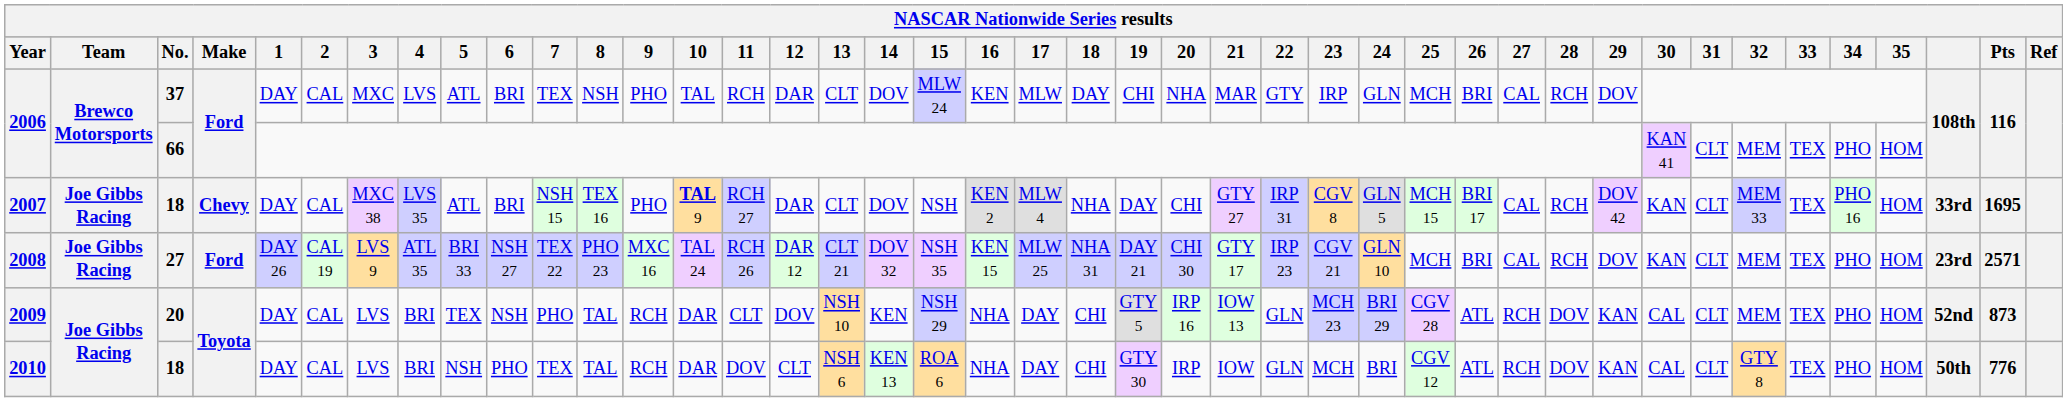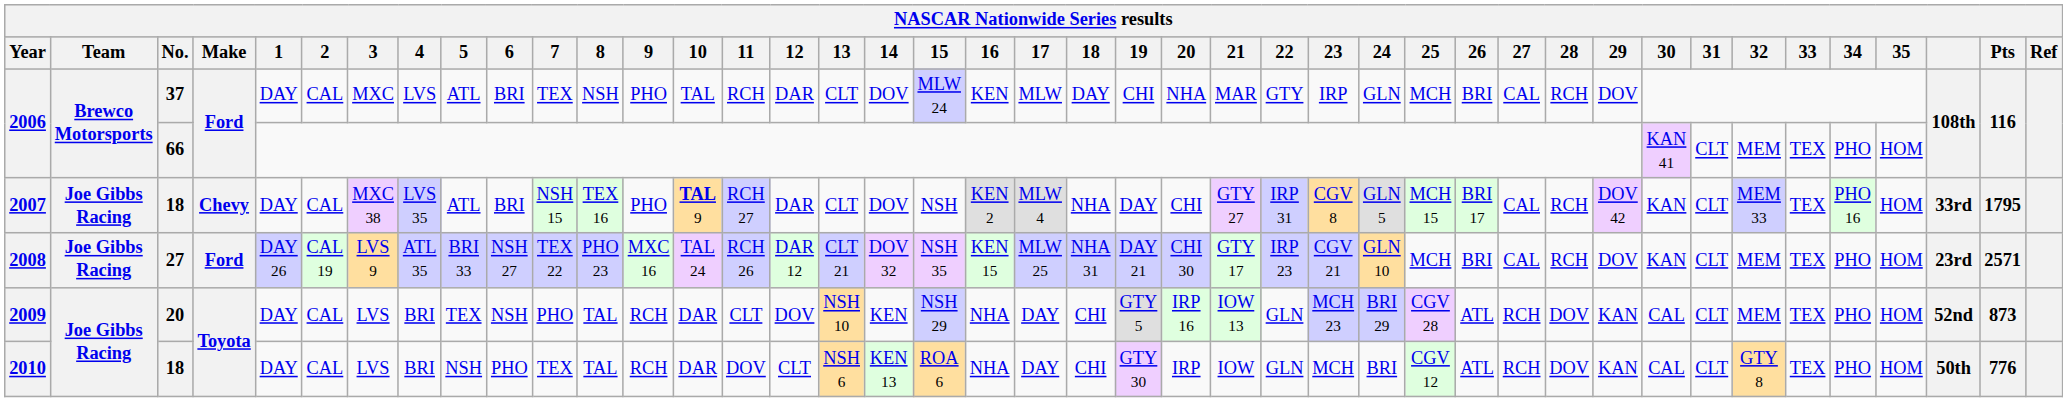 <table class="wikitable" style="text-align:center; font-size:75%">
 <tr>
 <th colspan=42><a href='#'>NASCAR Nationwide Series</a> results</th>
 </tr>
 <tr>
 <th>Year</th>
 <th>Team</th>
 <th>No.</th>
 <th>Make</th>
 <th>1</th>
 <th>2</th>
 <th>3</th>
 <th>4</th>
 <th>5</th>
 <th>6</th>
 <th>7</th>
 <th>8</th>
 <th>9</th>
 <th>10</th>
 <th>11</th>
 <th>12</th>
 <th>13</th>
 <th>14</th>
 <th>15</th>
 <th>16</th>
 <th>17</th>
 <th>18</th>
 <th>19</th>
 <th>20</th>
 <th>21</th>
 <th>22</th>
 <th>23</th>
 <th>24</th>
 <th>25</th>
 <th>26</th>
 <th>27</th>
 <th>28</th>
 <th>29</th>
 <th>30</th>
 <th>31</th>
 <th>32</th>
 <th>33</th>
 <th>34</th>
 <th>35</th>
 <th></th>
 <th>Pts</th>
 <th>Ref</th>
 </tr>
 <tr>
 <th rowspan=2><a href='#'>2006</a></th>
 <th rowspan=2><a href='#'>Brewco Motorsports</a></th>
 <th>37</th>
 <th rowspan=2><a href='#'>Ford</a></th>
 <td><a href='#'>DAY</a></td>
 <td><a href='#'>CAL</a></td>
 <td><a href='#'>MXC</a></td>
 <td><a href='#'>LVS</a></td>
 <td><a href='#'>ATL</a></td>
 <td><a href='#'>BRI</a></td>
 <td><a href='#'>TEX</a></td>
 <td><a href='#'>NSH</a></td>
 <td><a href='#'>PHO</a></td>
 <td><a href='#'>TAL</a></td>
 <td><a href='#'>RCH</a></td>
 <td><a href='#'>DAR</a></td>
 <td><a href='#'>CLT</a></td>
 <td><a href='#'>DOV</a></td>
 <td style="background:#CFCFFF;"><a href='#'>MLW</a><br><small>24</small></td>
 <td><a href='#'>KEN</a></td>
 <td><a href='#'>MLW</a></td>
 <td><a href='#'>DAY</a></td>
 <td><a href='#'>CHI</a></td>
 <td><a href='#'>NHA</a></td>
 <td><a href='#'>MAR</a></td>
 <td><a href='#'>GTY</a></td>
 <td><a href='#'>IRP</a></td>
 <td><a href='#'>GLN</a></td>
 <td><a href='#'>MCH</a></td>
 <td><a href='#'>BRI</a></td>
 <td><a href='#'>CAL</a></td>
 <td><a href='#'>RCH</a></td>
 <td><a href='#'>DOV</a></td>
 <td colspan=6></td>
 <th rowspan=2>108th</th>
 <th rowspan=2>116</th>
 <th rowspan=2></th>
 </tr>
 <tr>
 <th>66</th>
 <td colspan=29></td>
 <td style="background:#EFCFFF;"><a href='#'>KAN</a><br><small>41</small></td>
 <td><a href='#'>CLT</a></td>
 <td><a href='#'>MEM</a></td>
 <td><a href='#'>TEX</a></td>
 <td><a href='#'>PHO</a></td>
 <td><a href='#'>HOM</a></td>
 </tr>
 <tr>
 <th><a href='#'>2007</a></th>
 <th><a href='#'>Joe Gibbs Racing</a></th>
 <th>18</th>
 <th><a href='#'>Chevy</a></th>
 <td><a href='#'>DAY</a></td>
 <td><a href='#'>CAL</a></td>
 <td style="background:#EFCFFF;"><a href='#'>MXC</a><br><small>38</small></td>
 <td style="background:#CFCFFF;"><a href='#'>LVS</a><br><small>35</small></td>
 <td><a href='#'>ATL</a></td>
 <td><a href='#'>BRI</a></td>
 <td style="background:#DFFFDF;"><a href='#'>NSH</a><br><small>15</small></td>
 <td style="background:#DFFFDF;"><a href='#'>TEX</a><br><small>16</small></td>
 <td><a href='#'>PHO</a></td>
 <td style="background:#FFDF9F;"><strong><a href='#'>TAL</a></strong><br><small>9</small></td>
 <td style="background:#CFCFFF;"><a href='#'>RCH</a><br><small>27</small></td>
 <td><a href='#'>DAR</a></td>
 <td><a href='#'>CLT</a></td>
 <td><a href='#'>DOV</a></td>
 <td><a href='#'>NSH</a></td>
 <td style="background:#DFDFDF;"><a href='#'>KEN</a><br><small>2</small></td>
 <td style="background:#DFDFDF;"><a href='#'>MLW</a><br><small>4</small></td>
 <td><a href='#'>NHA</a></td>
 <td><a href='#'>DAY</a></td>
 <td><a href='#'>CHI</a></td>
 <td style="background:#EFCFFF;"><a href='#'>GTY</a><br><small>27</small></td>
 <td style="background:#CFCFFF;"><a href='#'>IRP</a><br><small>31</small></td>
 <td style="background:#FFDF9F;"><a href='#'>CGV</a><br><small>8</small></td>
 <td style="background:#DFDFDF;"><a href='#'>GLN</a><br><small>5</small></td>
 <td style="background:#DFFFDF;"><a href='#'>MCH</a><br><small>15</small></td>
 <td style="background:#DFFFDF;"><a href='#'>BRI</a><br><small>17</small></td>
 <td><a href='#'>CAL</a></td>
 <td><a href='#'>RCH</a></td>
 <td style="background:#EFCFFF;"><a href='#'>DOV</a><br><small>42</small></td>
 <td><a href='#'>KAN</a></td>
 <td><a href='#'>CLT</a></td>
 <td style="background:#CFCFFF;"><a href='#'>MEM</a><br><small>33</small></td>
 <td><a href='#'>TEX</a></td>
 <td style="background:#DFFFDF;"><a href='#'>PHO</a><br><small>16</small></td>
 <td><a href='#'>HOM</a></td>
 <th>33rd</th>
-<th>1695</th>
+<th>1795</th>
 <th></th>
 </tr>
 <tr>
 <th><a href='#'>2008</a></th>
 <th><a href='#'>Joe Gibbs Racing</a></th>
 <th>27</th>
 <th><a href='#'>Ford</a></th>
 <td style="background:#CFCFFF;"><a href='#'>DAY</a><br><small>26</small></td>
 <td style="background:#DFFFDF;"><a href='#'>CAL</a><br><small>19</small></td>
 <td style="background:#FFDF9F;"><a href='#'>LVS</a><br><small>9</small></td>
 <td style="background:#CFCFFF;"><a href='#'>ATL</a><br><small>35</small></td>
 <td style="background:#CFCFFF;"><a href='#'>BRI</a><br><small>33</small></td>
 <td style="background:#CFCFFF;"><a href='#'>NSH</a><br><small>27</small></td>
 <td style="background:#CFCFFF;"><a href='#'>TEX</a><br><small>22</small></td>
 <td style="background:#CFCFFF;"><a href='#'>PHO</a><br><small>23</small></td>
 <td style="background:#DFFFDF;"><a href='#'>MXC</a><br><small>16</small></td>
 <td style="background:#EFCFFF;"><a href='#'>TAL</a><br><small>24</small></td>
 <td style="background:#CFCFFF;"><a href='#'>RCH</a><br><small>26</small></td>
 <td style="background:#DFFFDF;"><a href='#'>DAR</a><br><small>12</small></td>
 <td style="background:#CFCFFF;"><a href='#'>CLT</a><br><small>21</small></td>
 <td style="background:#EFCFFF;"><a href='#'>DOV</a><br><small>32</small></td>
 <td style="background:#EFCFFF;"><a href='#'>NSH</a><br><small>35</small></td>
 <td style="background:#DFFFDF;"><a href='#'>KEN</a><br><small>15</small></td>
 <td style="background:#CFCFFF;"><a href='#'>MLW</a><br><small>25</small></td>
 <td style="background:#CFCFFF;"><a href='#'>NHA</a><br><small>31</small></td>
 <td style="background:#CFCFFF;"><a href='#'>DAY</a><br><small>21</small></td>
 <td style="background:#CFCFFF;"><a href='#'>CHI</a><br><small>30</small></td>
 <td style="background:#DFFFDF;"><a href='#'>GTY</a><br><small>17</small></td>
 <td style="background:#CFCFFF;"><a href='#'>IRP</a><br><small>23</small></td>
 <td style="background:#CFCFFF;"><a href='#'>CGV</a><br><small>21</small></td>
 <td style="background:#FFDF9F;"><a href='#'>GLN</a><br><small>10</small></td>
 <td><a href='#'>MCH</a></td>
 <td><a href='#'>BRI</a></td>
 <td><a href='#'>CAL</a></td>
 <td><a href='#'>RCH</a></td>
 <td><a href='#'>DOV</a></td>
 <td><a href='#'>KAN</a></td>
 <td><a href='#'>CLT</a></td>
 <td><a href='#'>MEM</a></td>
 <td><a href='#'>TEX</a></td>
 <td><a href='#'>PHO</a></td>
 <td><a href='#'>HOM</a></td>
 <th>23rd</th>
 <th>2571</th>
 <th></th>
 </tr>
 <tr>
 <th><a href='#'>2009</a></th>
 <th rowspan=2><a href='#'>Joe Gibbs Racing</a></th>
 <th>20</th>
 <th rowspan=2><a href='#'>Toyota</a></th>
 <td><a href='#'>DAY</a></td>
 <td><a href='#'>CAL</a></td>
 <td><a href='#'>LVS</a></td>
 <td><a href='#'>BRI</a></td>
 <td><a href='#'>TEX</a></td>
 <td><a href='#'>NSH</a></td>
 <td><a href='#'>PHO</a></td>
 <td><a href='#'>TAL</a></td>
 <td><a href='#'>RCH</a></td>
 <td><a href='#'>DAR</a></td>
 <td><a href='#'>CLT</a></td>
 <td><a href='#'>DOV</a></td>
 <td style="background:#FFDF9F;"><a href='#'>NSH</a><br><small>10</small></td>
 <td><a href='#'>KEN</a></td>
 <td style="background:#CFCFFF;"><a href='#'>NSH</a><br><small>29</small></td>
 <td><a href='#'>NHA</a></td>
 <td><a href='#'>DAY</a></td>
 <td><a href='#'>CHI</a></td>
 <td style="background:#DFDFDF;"><a href='#'>GTY</a><br><small>5</small></td>
 <td style="background:#DFFFDF;"><a href='#'>IRP</a><br><small>16</small></td>
 <td style="background:#DFFFDF;"><a href='#'>IOW</a><br><small>13</small></td>
 <td><a href='#'>GLN</a></td>
 <td style="background:#CFCFFF;"><a href='#'>MCH</a><br><small>23</small></td>
 <td style="background:#CFCFFF;"><a href='#'>BRI</a><br><small>29</small></td>
 <td style="background:#EFCFFF;"><a href='#'>CGV</a><br><small>28</small></td>
 <td><a href='#'>ATL</a></td>
 <td><a href='#'>RCH</a></td>
 <td><a href='#'>DOV</a></td>
 <td><a href='#'>KAN</a></td>
 <td><a href='#'>CAL</a></td>
 <td><a href='#'>CLT</a></td>
 <td><a href='#'>MEM</a></td>
 <td><a href='#'>TEX</a></td>
 <td><a href='#'>PHO</a></td>
 <td><a href='#'>HOM</a></td>
 <th>52nd</th>
 <th>873</th>
 <th></th>
 </tr>
 <tr>
 <th><a href='#'>2010</a></th>
 <th>18</th>
 <td><a href='#'>DAY</a></td>
 <td><a href='#'>CAL</a></td>
 <td><a href='#'>LVS</a></td>
 <td><a href='#'>BRI</a></td>
 <td><a href='#'>NSH</a></td>
 <td><a href='#'>PHO</a></td>
 <td><a href='#'>TEX</a></td>
 <td><a href='#'>TAL</a></td>
 <td><a href='#'>RCH</a></td>
 <td><a href='#'>DAR</a></td>
 <td><a href='#'>DOV</a></td>
 <td><a href='#'>CLT</a></td>
 <td style="background:#FFDF9F;"><a href='#'>NSH</a><br><small>6</small></td>
 <td style="background:#DFFFDF;"><a href='#'>KEN</a><br><small>13</small></td>
 <td style="background:#FFDF9F;"><a href='#'>ROA</a><br><small>6</small></td>
 <td><a href='#'>NHA</a></td>
 <td><a href='#'>DAY</a></td>
 <td><a href='#'>CHI</a></td>
 <td style="background:#EFCFFF;"><a href='#'>GTY</a><br><small>30</small></td>
 <td><a href='#'>IRP</a></td>
 <td><a href='#'>IOW</a></td>
 <td><a href='#'>GLN</a></td>
 <td><a href='#'>MCH</a></td>
 <td><a href='#'>BRI</a></td>
 <td style="background:#DFFFDF;"><a href='#'>CGV</a><br><small>12</small></td>
 <td><a href='#'>ATL</a></td>
 <td><a href='#'>RCH</a></td>
 <td><a href='#'>DOV</a></td>
 <td><a href='#'>KAN</a></td>
 <td><a href='#'>CAL</a></td>
 <td><a href='#'>CLT</a></td>
 <td style="background:#FFDF9F;"><a href='#'>GTY</a><br><small>8</small></td>
 <td><a href='#'>TEX</a></td>
 <td><a href='#'>PHO</a></td>
 <td><a href='#'>HOM</a></td>
 <th>50th</th>
 <th>776</th>
 <th></th>
 </tr>
 </table>
